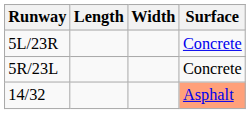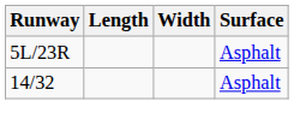 <table class="wikitable sortable painrowheaders">
 <tr>
 <th scope=col>Runway</th>
 <th scope=col>Length</th>
 <th scope=col>Width</th>
 <th scope=col>Surface</th>
 </tr>
 <tr>
 <td>5L/23R</td>
 <td></td>
 <td></td>
-<td><a href='#'>Concrete</a></td>
-</tr>
-<tr>
-<td>5R/23L</td>
-<td></td>
-<td></td>
-<td>Concrete</td>
+<td><a href='#'>Asphalt</a></td>
 </tr>
 <tr>
 <td>14/32</td>
 <td></td>
 <td></td>
-<td style="background: lightsalmon;"><a href='#'>Asphalt</a></td>
+<td><a href='#'>Asphalt</a></td>
 </tr>
 </table>
